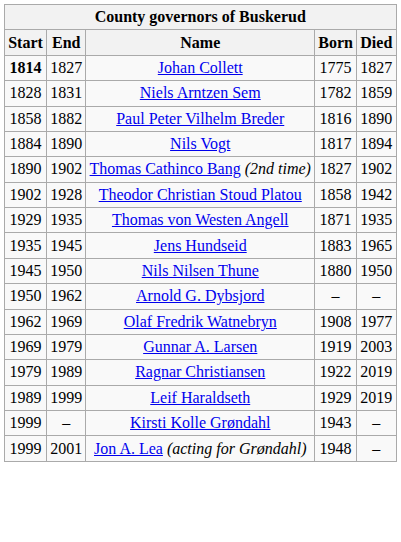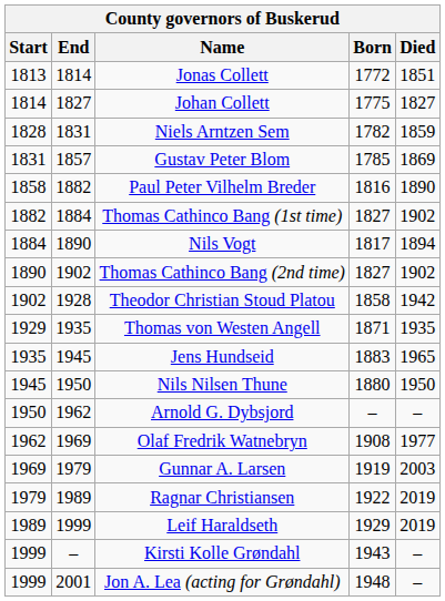 <table class="wikitable" style="text-align:center">
 <tr>
 <th colspan="5">County governors of Buskerud</th>
 </tr>
 <tr>
 <th>Start</th>
 <th>End</th>
 <th>Name</th>
 <th>Born</th>
 <th>Died</th>
 </tr>
 <tr>
-<td><strong>1814</strong></td>
+<td>1813</td>
+<td>1814</td>
+<td><a href='#'>Jonas Collett</a></td>
+<td>1772</td>
+<td>1851</td>
+</tr>
+<tr>
+<td>1814</td>
 <td>1827</td>
 <td><a href='#'>Johan Collett</a></td>
 <td>1775</td>
 <td>1827</td>
 </tr>
 <tr>
 <td>1828</td>
 <td>1831</td>
 <td><a href='#'>Niels Arntzen Sem</a></td>
 <td>1782</td>
 <td>1859</td>
 </tr>
 <tr>
+<td>1831</td>
+<td>1857</td>
+<td><a href='#'>Gustav Peter Blom</a></td>
+<td>1785</td>
+<td>1869</td>
+</tr>
+<tr>
 <td>1858</td>
 <td>1882</td>
 <td><a href='#'>Paul Peter Vilhelm Breder</a></td>
 <td>1816</td>
 <td>1890</td>
+</tr>
+<tr>
+<td>1882</td>
+<td>1884</td>
+<td><a href='#'>Thomas Cathinco Bang</a> <em>(1st time)</em></td>
+<td>1827</td>
+<td>1902</td>
 </tr>
 <tr>
 <td>1884</td>
 <td>1890</td>
 <td><a href='#'>Nils Vogt</a></td>
 <td>1817</td>
 <td>1894</td>
 </tr>
 <tr>
 <td>1890</td>
 <td>1902</td>
 <td><a href='#'>Thomas Cathinco Bang</a> <em>(2nd time)</em></td>
 <td>1827</td>
 <td>1902</td>
 </tr>
 <tr>
 <td>1902</td>
 <td>1928</td>
 <td><a href='#'>Theodor Christian Stoud Platou</a></td>
 <td>1858</td>
 <td>1942</td>
 </tr>
 <tr>
 <td>1929</td>
 <td>1935</td>
 <td><a href='#'>Thomas von Westen Angell</a></td>
 <td>1871</td>
 <td>1935</td>
 </tr>
 <tr>
 <td>1935</td>
 <td>1945</td>
 <td><a href='#'>Jens Hundseid</a></td>
 <td>1883</td>
 <td>1965</td>
 </tr>
 <tr>
 <td>1945</td>
 <td>1950</td>
 <td><a href='#'>Nils Nilsen Thune</a></td>
 <td>1880</td>
 <td>1950</td>
 </tr>
 <tr>
 <td>1950</td>
 <td>1962</td>
 <td><a href='#'>Arnold G. Dybsjord</a></td>
 <td>–</td>
 <td>–</td>
 </tr>
 <tr>
 <td>1962</td>
 <td>1969</td>
 <td><a href='#'>Olaf Fredrik Watnebryn</a></td>
 <td>1908</td>
 <td>1977</td>
 </tr>
 <tr>
 <td>1969</td>
 <td>1979</td>
 <td><a href='#'>Gunnar A. Larsen</a></td>
 <td>1919</td>
 <td>2003</td>
 </tr>
 <tr>
 <td>1979</td>
 <td>1989</td>
 <td><a href='#'>Ragnar Christiansen</a></td>
 <td>1922</td>
 <td>2019</td>
 </tr>
 <tr>
 <td>1989</td>
 <td>1999</td>
 <td><a href='#'>Leif Haraldseth</a></td>
 <td>1929</td>
 <td>2019</td>
 </tr>
 <tr>
 <td>1999</td>
 <td>–</td>
 <td><a href='#'>Kirsti Kolle Grøndahl</a></td>
 <td>1943</td>
 <td>–</td>
 </tr>
 <tr>
 <td>1999</td>
 <td>2001</td>
 <td><a href='#'>Jon A. Lea</a> <em>(acting for Grøndahl)</em></td>
 <td>1948</td>
 <td>–</td>
 </tr>
 </table>
